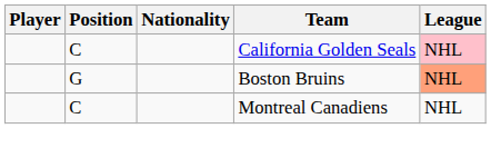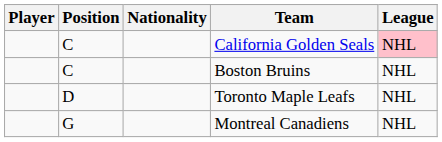 <table class="wikitable sortable">
 <tr>
 <th colspan=1>Player</th>
 <th colspan=1>Position</th>
 <th colspan=1>Nationality</th>
 <th colspan=1>Team</th>
 <th colspan=1>League</th>
 </tr>
 <tr>
 <td></td>
 <td>C</td>
 <td></td>
 <td><a href='#'>California Golden Seals</a></td>
 <td style="background: pink;">NHL</td>
 </tr>
 <tr>
 <td></td>
-<td>G</td>
+<td>C</td>
 <td></td>
 <td>Boston Bruins</td>
-<td style="background: lightsalmon;">NHL</td>
+<td>NHL</td>
 </tr>
 <tr>
 <td></td>
-<td>C</td>
+<td>D</td>
+<td></td>
+<td>Toronto Maple Leafs</td>
+<td>NHL</td>
+</tr>
+<tr>
+<td></td>
+<td>G</td>
 <td></td>
 <td>Montreal Canadiens</td>
 <td>NHL</td>
 </tr>
 </table>
